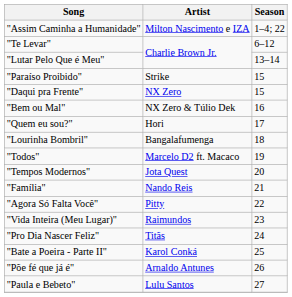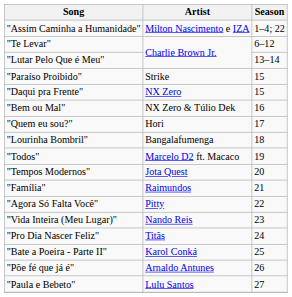 <table class="wikitable sortable">
 <tr>
 <th>Song</th>
 <th>Artist</th>
 <th>Season</th>
 </tr>
 <tr>
 <td>"Assim Caminha a Humanidade"</td>
 <td><a href='#'>Milton Nascimento</a> e <a href='#'>IZA</a></td>
 <td>1–4; 22</td>
 </tr>
 <tr>
 <td>"Te Levar"</td>
 <td rowspan="2"><a href='#'>Charlie Brown Jr.</a></td>
 <td>6–12</td>
 </tr>
 <tr>
 <td>"Lutar Pelo Que é Meu"</td>
 <td>13–14</td>
 </tr>
 <tr>
 <td>"Paraíso Proibido"</td>
 <td>Strike</td>
 <td>15</td>
 </tr>
 <tr>
 <td>"Daqui pra Frente"</td>
 <td><a href='#'>NX Zero</a></td>
 <td>15</td>
 </tr>
 <tr>
 <td>"Bem ou Mal"</td>
 <td>NX Zero & Túlio Dek</td>
 <td>16</td>
 </tr>
 <tr>
 <td>"Quem eu sou?"</td>
 <td>Hori</td>
 <td>17</td>
 </tr>
 <tr>
 <td>"Lourinha Bombril"</td>
 <td>Bangalafumenga</td>
 <td>18</td>
 </tr>
 <tr>
 <td>"Todos"</td>
 <td><a href='#'>Marcelo D2</a> ft. Macaco</td>
 <td>19</td>
 </tr>
 <tr>
 <td>"Tempos Modernos"</td>
 <td><a href='#'>Jota Quest</a></td>
 <td>20</td>
 </tr>
 <tr>
 <td>"Família"</td>
-<td><a href='#'>Nando Reis</a></td>
+<td><a href='#'>Raimundos</a></td>
 <td>21</td>
 </tr>
 <tr>
 <td>"Agora Só Falta Você"</td>
 <td><a href='#'>Pitty</a></td>
 <td>22</td>
 </tr>
 <tr>
 <td>"Vida Inteira (Meu Lugar)"</td>
-<td><a href='#'>Raimundos</a></td>
+<td><a href='#'>Nando Reis</a></td>
 <td>23</td>
 </tr>
 <tr>
 <td>"Pro Dia Nascer Feliz"</td>
 <td><a href='#'>Titãs</a></td>
 <td>24</td>
 </tr>
 <tr>
 <td>"Bate a Poeira - Parte II"</td>
 <td><a href='#'>Karol Conká</a></td>
 <td>25</td>
 </tr>
 <tr>
 <td>"Põe fé que já é"</td>
 <td><a href='#'>Arnaldo Antunes</a></td>
 <td>26</td>
 </tr>
 <tr>
 <td>"Paula e Bebeto"</td>
 <td><a href='#'>Lulu Santos</a></td>
 <td>27</td>
 </tr>
 <tr>
 </tr>
 </table>
